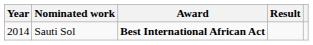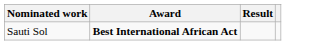 <table class ="wikitable">
 <tr>
-<th>Year</th>
 <th>Nominated work</th>
 <th>Award</th>
 <th>Result</th>
 <th></th>
 </tr>
 <tr>
-<td>2014</td>
 <td>Sauti Sol</td>
 <td><strong>Best International African Act</strong></td>
 <td></td>
 <td></td>
 </tr>
 </table>
